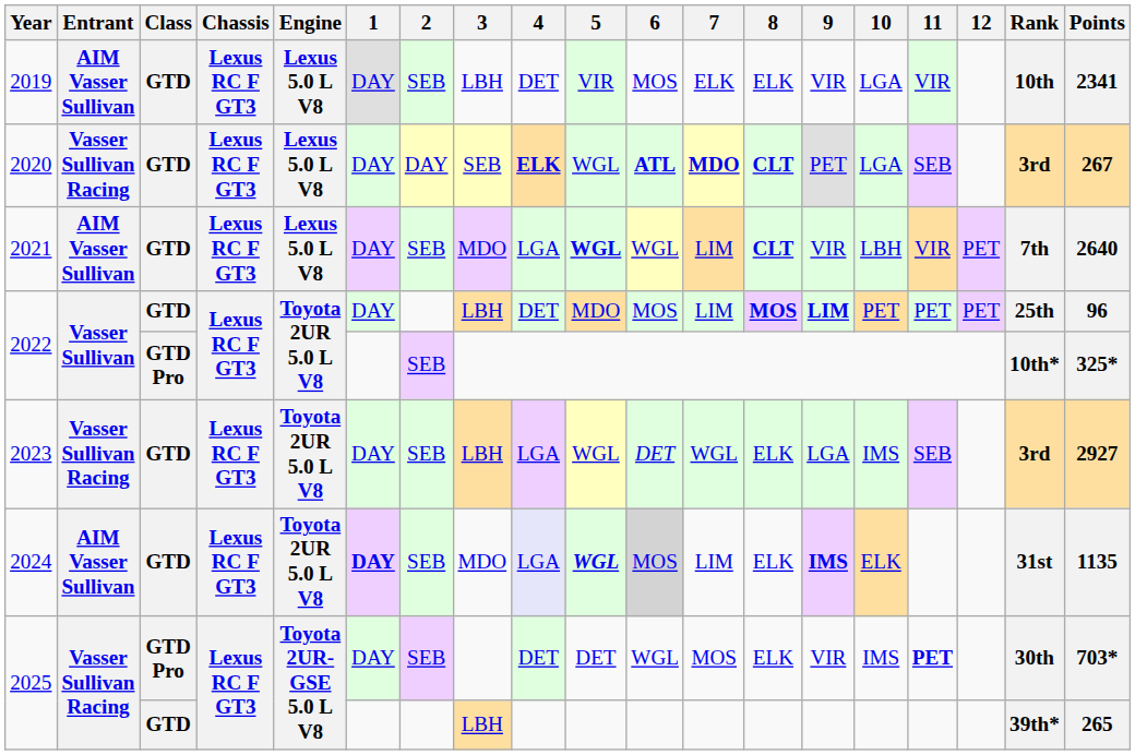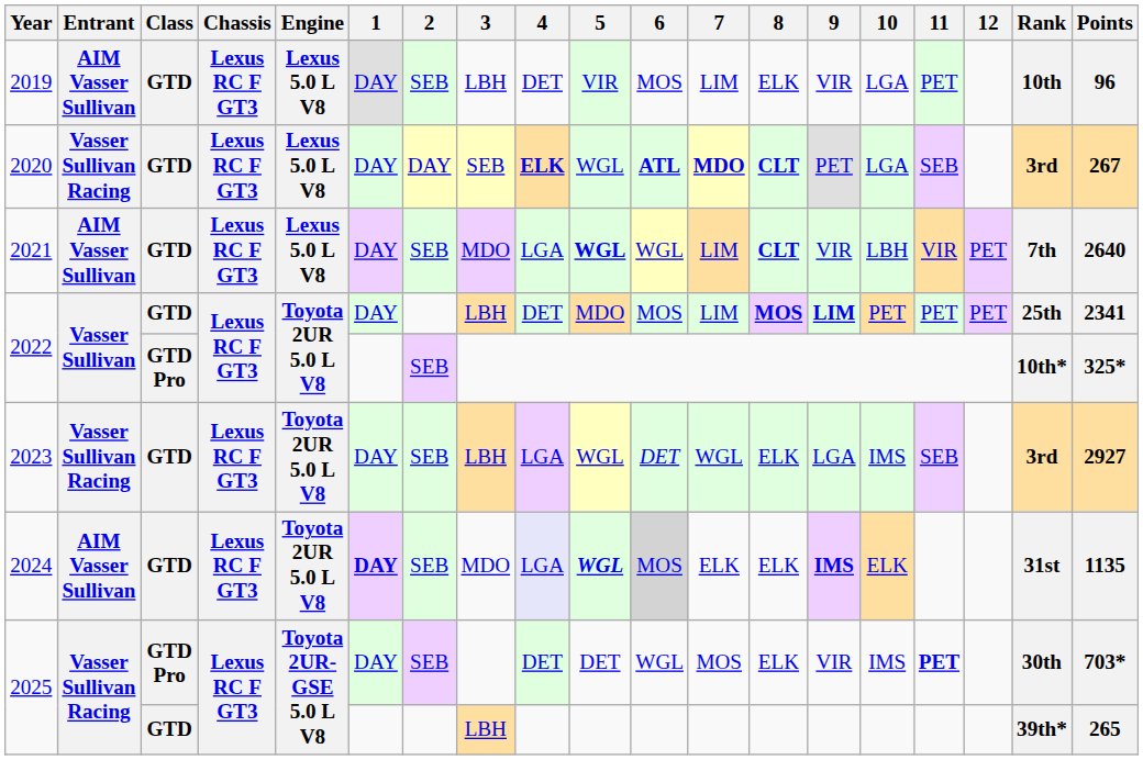 <table class="wikitable" style="text-align:center; font-size:90%">
 <tr>
 <th>Year</th>
 <th>Entrant</th>
 <th>Class</th>
 <th>Chassis</th>
 <th>Engine</th>
 <th>1</th>
 <th>2</th>
 <th>3</th>
 <th>4</th>
 <th>5</th>
 <th>6</th>
 <th>7</th>
 <th>8</th>
 <th>9</th>
 <th>10</th>
 <th>11</th>
 <th>12</th>
 <th>Rank</th>
 <th>Points</th>
 </tr>
 <tr>
 <td><a href='#'>2019</a></td>
 <th><a href='#'>AIM Vasser Sullivan</a></th>
 <th>GTD</th>
 <th><a href='#'>Lexus RC F GT3</a></th>
 <th><a href='#'>Lexus</a> 5.0 L V8</th>
 <td style="background:#DFDFDF;"><a href='#'>DAY</a><br></td>
 <td style="background:#DFFFDF;"><a href='#'>SEB</a><br></td>
 <td><a href='#'>LBH</a></td>
 <td><a href='#'>DET</a></td>
 <td style="background:#DFFFDF;"><a href='#'>VIR</a><br></td>
 <td><a href='#'>MOS</a></td>
-<td><a href='#'>ELK</a></td>
+<td><a href='#'>LIM</a></td>
 <td><a href='#'>ELK</a></td>
 <td><a href='#'>VIR</a></td>
 <td><a href='#'>LGA</a></td>
-<td style="background:#DFFFDF;"><a href='#'>VIR</a><br></td>
+<td style="background:#DFFFDF;"><a href='#'>PET</a><br></td>
 <td></td>
 <th>10th</th>
-<th>2341</th>
+<th>96</th>
 </tr>
 <tr>
 <td><a href='#'>2020</a></td>
 <th><a href='#'>Vasser Sullivan Racing</a></th>
 <th>GTD</th>
 <th><a href='#'>Lexus RC F GT3</a></th>
 <th><a href='#'>Lexus</a> 5.0 L V8</th>
 <td style="background:#DFFFDF;"><a href='#'>DAY</a><br></td>
 <td style="background:#FFFFBF;"><a href='#'>DAY</a><br></td>
 <td style="background:#FFFFBF;"><a href='#'>SEB</a><br></td>
 <td style="background:#FFDF9F;"><strong><a href='#'>ELK</a></strong><br></td>
 <td style="background:#DFFFDF;"><a href='#'>WGL</a><br></td>
 <td style="background:#DFFFDF;"><strong><a href='#'>ATL</a></strong><br></td>
 <td style="background:#FFFFBF;"><strong><a href='#'>MDO</a></strong><br></td>
 <td style="background:#DFFFDF;"><strong><a href='#'>CLT</a></strong><br></td>
 <td style="background:#DFDFDF;"><a href='#'>PET</a><br></td>
 <td style="background:#DFFFDF;"><a href='#'>LGA</a><br></td>
 <td style="background:#EFCFFF;"><a href='#'>SEB</a><br></td>
 <td></td>
 <th style="background:#FFDF9F;">3rd</th>
 <th style="background:#FFDF9F;">267</th>
 </tr>
 <tr>
 <td><a href='#'>2021</a></td>
 <th><a href='#'>AIM Vasser Sullivan</a></th>
 <th>GTD</th>
 <th><a href='#'>Lexus RC F GT3</a></th>
 <th><a href='#'>Lexus</a> 5.0 L V8</th>
 <td style="background:#EFCFFF;"><a href='#'>DAY</a><br></td>
 <td style="background:#DFFFDF;"><a href='#'>SEB</a><br></td>
 <td style="background:#EFCFFF;"><a href='#'>MDO</a><br></td>
 <td style="background:#DFFFDF;"><a href='#'>LGA</a><br></td>
 <td style="background:#DFFFDF;"><strong><a href='#'>WGL</a></strong><br></td>
 <td style="background:#FFFFBF;"><a href='#'>WGL</a><br></td>
 <td style="background:#FFDF9F;"><a href='#'>LIM</a><br></td>
 <td style="background:#DFFFDF;"><strong><a href='#'>CLT</a></strong><br></td>
 <td style="background:#DFFFDF;"><a href='#'>VIR</a><br></td>
 <td style="background:#DFFFDF;"><a href='#'>LBH</a><br></td>
 <td style="background:#FFDF9F;"><a href='#'>VIR</a><br></td>
 <td style="background:#EFCFFF;"><a href='#'>PET</a><br></td>
 <th>7th</th>
 <th>2640</th>
 </tr>
 <tr>
 <td rowspan=2><a href='#'>2022</a></td>
 <th rowspan=2><a href='#'>Vasser Sullivan</a></th>
 <th>GTD</th>
 <th rowspan=2><a href='#'>Lexus RC F GT3</a></th>
 <th rowspan=2><a href='#'>Toyota</a> 2UR 5.0 L <a href='#'>V8</a></th>
 <td style="background:#DFFFDF;"><a href='#'>DAY</a><br></td>
 <td></td>
 <td style="background:#FFDF9F;"><a href='#'>LBH</a><br></td>
 <td style="background:#DFFFDF;"><a href='#'>DET</a><br></td>
 <td style="background:#FFDF9F;"><a href='#'>MDO</a><br></td>
 <td style="background:#DFFFDF;"><a href='#'>MOS</a><br></td>
 <td style="background:#DFFFDF;"><a href='#'>LIM</a><br></td>
 <td style="background:#EFCFFF;"><strong><a href='#'>MOS</a></strong><br></td>
 <td style="background:#DFFFDF;"><strong><a href='#'>LIM</a></strong><br></td>
 <td style="background:#FFDF9F;"><a href='#'>PET</a><br></td>
 <td style="background:#DFFFDF;"><a href='#'>PET</a><br></td>
 <td style="background:#EFCFFF;"><a href='#'>PET</a><br></td>
 <th>25th</th>
-<th>96</th>
+<th>2341</th>
 </tr>
 <tr>
 <th>GTD Pro</th>
 <td></td>
 <td style="background:#EFCFFF"><a href='#'>SEB</a><br></td>
 <td colspan=10></td>
 <th>10th*</th>
 <th>325*</th>
 </tr>
 <tr>
 <td><a href='#'>2023</a></td>
 <th><a href='#'>Vasser Sullivan Racing</a></th>
 <th>GTD</th>
 <th><a href='#'>Lexus RC F GT3</a></th>
 <th><a href='#'>Toyota</a> 2UR 5.0 L <a href='#'>V8</a></th>
 <td style="background:#DFFFDF;"><a href='#'>DAY</a><br></td>
 <td style="background:#DFFFDF;"><a href='#'>SEB</a><br></td>
 <td style="background:#FFDF9F;"><a href='#'>LBH</a><br></td>
 <td style="background:#EFCFFF;"><a href='#'>LGA</a><br></td>
 <td style="background:#FFFFBF;"><a href='#'>WGL</a><br></td>
 <td style="background:#DFFFDF;"><em><a href='#'>DET</a></em><br></td>
 <td style="background:#DFFFDF;"><a href='#'>WGL</a><br></td>
 <td style="background:#DFFFDF;"><a href='#'>ELK</a><br></td>
 <td style="background:#DFFFDF;"><a href='#'>LGA</a><br></td>
 <td style="background:#DFFFDF;"><a href='#'>IMS</a><br></td>
 <td style="background:#EFCFFF;"><a href='#'>SEB</a><br></td>
 <td></td>
 <th style="background:#FFDF9F;">3rd</th>
 <th style="background:#FFDF9F;">2927</th>
 </tr>
 <tr>
 <td><a href='#'>2024</a></td>
 <th><a href='#'>AIM Vasser Sullivan</a></th>
 <th>GTD</th>
 <th><a href='#'>Lexus RC F GT3</a></th>
 <th><a href='#'>Toyota</a> 2UR 5.0 L <a href='#'>V8</a></th>
 <td style="background:#EFCFFF;"><strong><a href='#'>DAY</a></strong><br></td>
 <td style="background:#DFFFDF;"><a href='#'>SEB</a><br></td>
 <td><a href='#'>MDO</a></td>
 <td style="background: lavender;"><a href='#'>LGA</a></td>
 <td style="background:#DFFFDF;"><strong><em><a href='#'>WGL</a></em></strong><br></td>
 <td style="background: lightgrey;"><a href='#'>MOS</a></td>
-<td><a href='#'>LIM</a></td>
+<td><a href='#'>ELK</a></td>
 <td><a href='#'>ELK</a></td>
 <td style="background:#EFCFFF;"><strong><a href='#'>IMS</a><br></strong></td>
 <td style="background:#FFDF9F;"><a href='#'>ELK</a><br></td>
 <td></td>
 <td></td>
 <th>31st</th>
 <th>1135</th>
 </tr>
 <tr>
 <td rowspan=2><a href='#'>2025</a></td>
 <th rowspan=2><a href='#'>Vasser Sullivan Racing</a></th>
 <th>GTD Pro</th>
 <th rowspan=2><a href='#'>Lexus RC F GT3</a></th>
 <th rowspan=2><a href='#'>Toyota</a> <a href='#'>2UR-GSE</a> 5.0 L V8</th>
 <td style="background:#DFFFDF;"><a href='#'>DAY</a><br></td>
 <td style="background:#EFCFFF;"><a href='#'>SEB</a><br></td>
 <td></td>
 <td style="background:#DFFFDF;"><a href='#'>DET</a><br></td>
 <td style="background:#;"><a href='#'>DET</a><br></td>
 <td style="background:#;"><a href='#'>WGL</a><br></td>
 <td style="background:#;"><a href='#'>MOS</a><br></td>
 <td style="background:#;"><a href='#'>ELK</a><br></td>
 <td style="background:#;"><a href='#'>VIR</a><br></td>
 <td style="background:#;"><a href='#'>IMS</a><br></td>
 <td style="background:#;"><strong><a href='#'>PET</a><br></strong></td>
 <td></td>
 <th>30th</th>
 <th>703*</th>
 </tr>
 <tr>
 <th>GTD</th>
 <td></td>
 <td></td>
 <td style="background:#FFDF9F;"><a href='#'>LBH</a><br></td>
 <td></td>
 <td></td>
 <td></td>
 <td></td>
 <td></td>
 <td></td>
 <td></td>
 <td></td>
 <td></td>
 <th>39th*</th>
 <th>265</th>
 </tr>
 </table>
